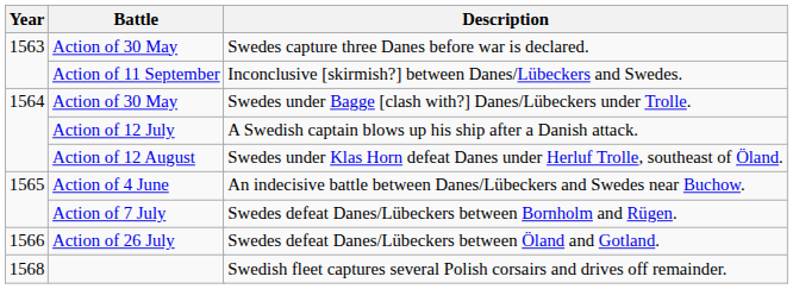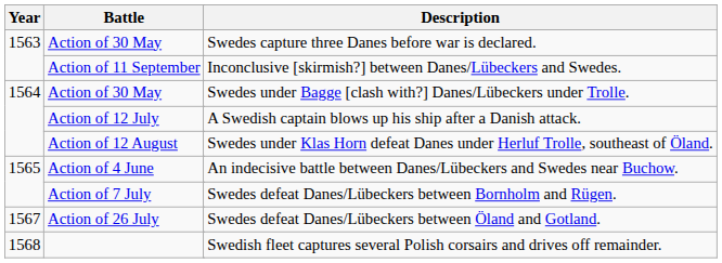 <table class="wikitable">
 <tr>
 <th>Year</th>
 <th colspan=2>Battle</th>
 <th>Description</th>
 </tr>
 <tr valign="top">
 <td rowspan="2">1563</td>
 <td colspan="2"><a href='#'>Action of 30 May</a></td>
 <td align="left">Swedes capture three Danes before war is declared.</td>
 </tr>
 <tr>
 <td colspan="2"><a href='#'>Action of 11 September</a></td>
 <td align="left">Inconclusive [skirmish?] between Danes/<a href='#'>Lübeckers</a> and Swedes.</td>
 </tr>
 <tr valign="top">
 <td rowspan="3">1564</td>
 <td colspan="2"><a href='#'>Action of 30 May</a></td>
 <td align="left">Swedes under <a href='#'>Bagge</a> [clash with?] Danes/Lübeckers under <a href='#'>Trolle</a>.</td>
 </tr>
 <tr>
 <td colspan="2"><a href='#'>Action of 12 July</a></td>
 <td align="left">A Swedish captain blows up his ship after a Danish attack.</td>
 </tr>
 <tr>
 <td colspan="2"><a href='#'>Action of 12 August</a></td>
 <td align="left">Swedes under <a href='#'>Klas Horn</a> defeat Danes under <a href='#'>Herluf Trolle</a>, southeast of <a href='#'>Öland</a>.</td>
 </tr>
 <tr valign="top">
 <td rowspan="2">1565</td>
 <td colspan="2"><a href='#'>Action of 4 June</a></td>
 <td align="left">An indecisive battle between Danes/Lübeckers and Swedes near <a href='#'>Buchow</a>.</td>
 </tr>
 <tr>
 <td colspan="2"><a href='#'>Action of 7 July</a></td>
 <td align="left">Swedes defeat Danes/Lübeckers between <a href='#'>Bornholm</a> and <a href='#'>Rügen</a>.</td>
 </tr>
 <tr valign="top">
-<td>1566</td>
+<td>1567</td>
 <td colspan="2"><a href='#'>Action of 26 July</a></td>
 <td align="left">Swedes defeat Danes/Lübeckers between <a href='#'>Öland</a> and <a href='#'>Gotland</a>.</td>
 </tr>
 <tr valign="top">
 <td>1568</td>
 <td colspan="2"></td>
 <td align="left">Swedish fleet captures several Polish corsairs and drives off remainder.</td>
 </tr>
 </table>
